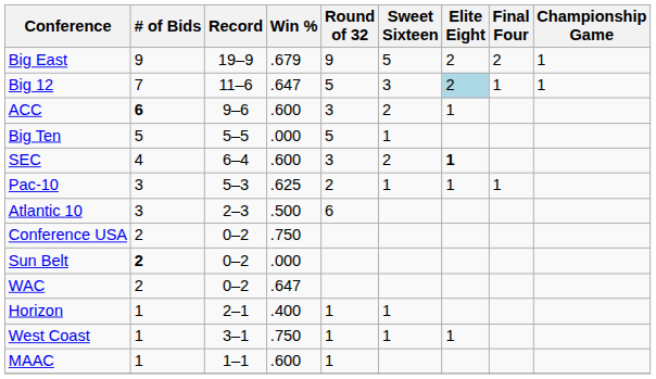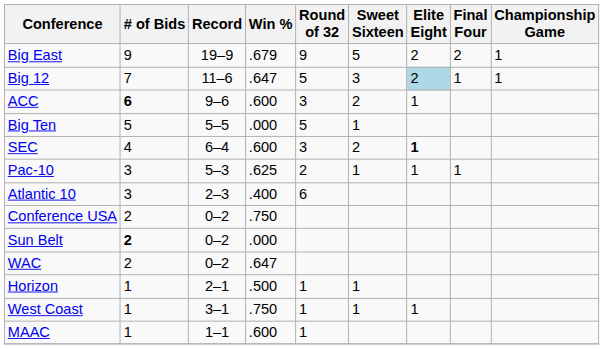 <table class="wikitable  sortable">
 <tr>
 <th>Conference</th>
 <th># of Bids</th>
 <th>Record</th>
 <th>Win %</th>
 <th>Round<br> of 32</th>
 <th>Sweet<br> Sixteen</th>
 <th>Elite<br> Eight</th>
 <th>Final<br> Four</th>
 <th>Championship<br> Game</th>
 </tr>
 <tr>
 <td height="13"   valign="bottom"><a href='#'>Big East</a></td>
 <td valign="bottom">9</td>
 <td align="center"  valign="bottom">19–9</td>
 <td valign="bottom">.679</td>
 <td valign="bottom">9</td>
 <td valign="bottom">5</td>
 <td valign="bottom">2</td>
 <td valign="bottom">2</td>
 <td valign="bottom">1</td>
 </tr>
 <tr>
 <td height="13"  valign="bottom"><a href='#'>Big 12</a></td>
 <td valign="bottom">7</td>
 <td align="center"  valign="bottom">11–6</td>
 <td valign="bottom">.647</td>
 <td valign="bottom">5</td>
 <td valign="bottom">3</td>
 <td valign="bottom" style="background: lightblue;">2</td>
 <td valign="bottom">1</td>
 <td valign="bottom">1</td>
 </tr>
 <tr>
 <td height="13"  valign="bottom"><a href='#'>ACC</a></td>
 <td valign="bottom"><strong>6</strong></td>
 <td align="center"  valign="bottom">9–6</td>
 <td valign="bottom">.600</td>
 <td valign="bottom">3</td>
 <td valign="bottom">2</td>
 <td valign="bottom">1</td>
 <td valign="bottom"></td>
 <td valign="bottom"></td>
 </tr>
 <tr>
 <td height="13"   valign="bottom"><a href='#'>Big Ten</a></td>
 <td valign="bottom">5</td>
 <td align="center"  valign="bottom">5–5</td>
 <td valign="bottom">.000</td>
 <td valign="bottom">5</td>
 <td valign="bottom">1</td>
 <td valign="bottom"></td>
 <td valign="bottom"></td>
 <td valign="bottom"></td>
 </tr>
 <tr>
 <td height="13"   valign="bottom"><a href='#'>SEC</a></td>
 <td valign="bottom">4</td>
 <td align="center"  valign="bottom">6–4</td>
 <td valign="bottom">.600</td>
 <td valign="bottom">3</td>
 <td valign="bottom">2</td>
 <td valign="bottom"><strong>1</strong></td>
 <td valign="bottom"></td>
 <td valign="bottom"></td>
 </tr>
 <tr>
 <td height="13"   valign="bottom"><a href='#'>Pac-10</a></td>
 <td valign="bottom">3</td>
 <td align="center"  valign="bottom">5–3</td>
 <td valign="bottom">.625</td>
 <td valign="bottom">2</td>
 <td valign="bottom">1</td>
 <td valign="bottom">1</td>
 <td valign="bottom">1</td>
 <td valign="bottom"></td>
 </tr>
 <tr>
 <td height="13"   valign="bottom"><a href='#'>Atlantic 10</a></td>
 <td valign="bottom">3</td>
 <td align="center"  valign="bottom">2–3</td>
-<td valign="bottom">.500</td>
+<td valign="bottom">.400</td>
 <td valign="bottom">6</td>
 <td valign="bottom"></td>
 <td valign="bottom"></td>
 <td valign="bottom"></td>
 <td valign="bottom"></td>
 </tr>
 <tr>
 <td height="13"   valign="bottom"><a href='#'>Conference USA</a></td>
 <td valign="bottom">2</td>
 <td align="center"  valign="bottom">0–2</td>
 <td valign="bottom">.750</td>
 <td valign="bottom"></td>
 <td valign="bottom"></td>
 <td valign="bottom"></td>
 <td valign="bottom"></td>
 <td valign="bottom"></td>
 </tr>
 <tr>
 <td height="13"   valign="bottom"><a href='#'>Sun Belt</a></td>
 <td valign="bottom"><strong>2</strong></td>
 <td align="center"  valign="bottom">0–2</td>
 <td valign="bottom">.000</td>
 <td valign="bottom"></td>
 <td valign="bottom"></td>
 <td valign="bottom"></td>
 <td valign="bottom"></td>
 <td valign="bottom"></td>
 </tr>
 <tr>
 <td height="13"   valign="bottom"><a href='#'>WAC</a></td>
 <td valign="bottom">2</td>
 <td align="center"  valign="bottom">0–2</td>
 <td valign="bottom">.647</td>
 <td valign="bottom"></td>
 <td valign="bottom"></td>
 <td valign="bottom"></td>
 <td valign="bottom"></td>
 <td valign="bottom"></td>
 </tr>
 <tr>
 <td height="13"  valign="bottom"><a href='#'>Horizon</a></td>
 <td valign="bottom">1</td>
 <td align="center" valign="bottom">2–1</td>
-<td valign="bottom">.400</td>
+<td valign="bottom">.500</td>
 <td valign="bottom">1</td>
 <td valign="bottom">1</td>
 <td valign="bottom"></td>
 <td valign="bottom"></td>
 <td valign="bottom"></td>
 </tr>
 <tr>
 <td height="13"  valign="bottom"><a href='#'>West Coast</a></td>
 <td valign="bottom">1</td>
 <td align="center" valign="bottom">3–1</td>
 <td valign="bottom">.750</td>
 <td valign="bottom">1</td>
 <td valign="bottom">1</td>
 <td valign="bottom">1</td>
 <td valign="bottom"></td>
 <td valign="bottom"></td>
 </tr>
 <tr>
 <td height="13"  valign="bottom"><a href='#'>MAAC</a></td>
 <td valign="bottom">1</td>
 <td align="center"  valign="bottom">1–1</td>
 <td valign="bottom">.600</td>
 <td valign="bottom">1</td>
 <td valign="bottom"></td>
 <td valign="bottom"></td>
 <td valign="bottom"></td>
 <td valign="bottom"></td>
 </tr>
 <tr>
 </tr>
 </table>
